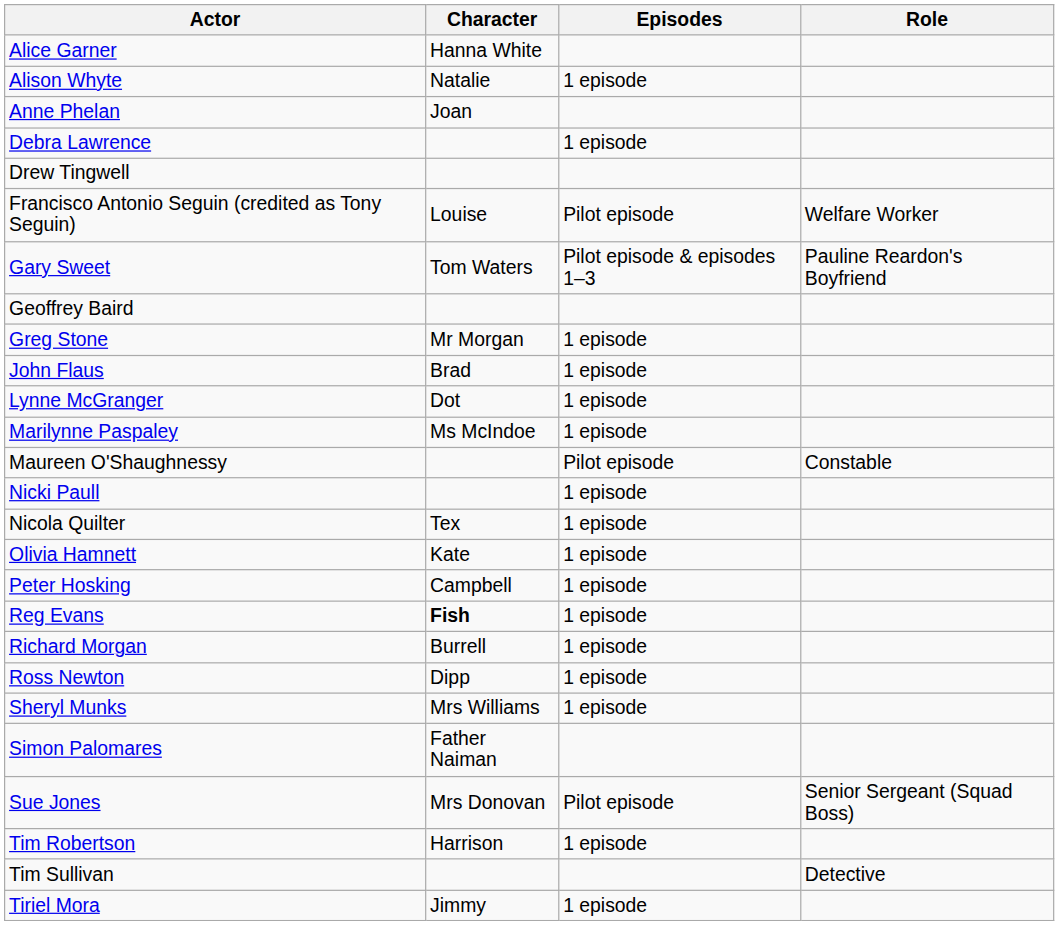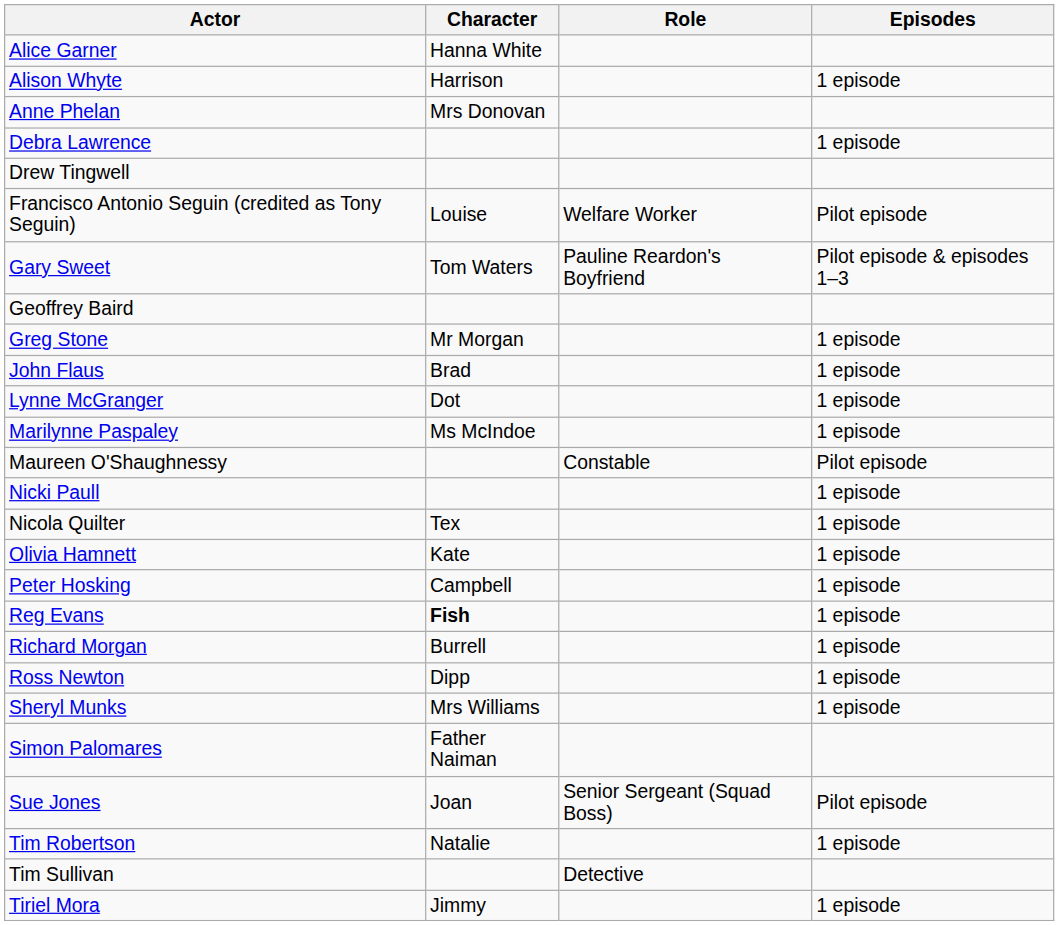 <table class="wikitable">
 <tr>
 <th>Actor</th>
 <th>Character</th>
+<th>Role</th>
 <th>Episodes</th>
-<th>Role</th>
 </tr>
 <tr>
 <td><a href='#'>Alice Garner</a></td>
 <td>Hanna White</td>
 <td></td>
 <td></td>
 </tr>
 <tr>
 <td><a href='#'>Alison Whyte</a></td>
-<td>Natalie</td>
+<td>Harrison</td>
+<td></td>
 <td>1 episode</td>
-<td></td>
 </tr>
 <tr>
 <td><a href='#'>Anne Phelan</a></td>
-<td>Joan</td>
+<td>Mrs Donovan</td>
 <td></td>
 <td></td>
 </tr>
 <tr>
 <td><a href='#'>Debra Lawrence</a></td>
 <td></td>
+<td></td>
 <td>1 episode</td>
-<td></td>
 </tr>
 <tr>
 <td>Drew Tingwell</td>
 <td></td>
 <td></td>
 <td></td>
 </tr>
 <tr>
 <td>Francisco Antonio Seguin (credited as Tony Seguin)</td>
 <td>Louise</td>
+<td>Welfare Worker</td>
 <td>Pilot episode</td>
-<td>Welfare Worker</td>
 </tr>
 <tr>
 <td><a href='#'>Gary Sweet</a></td>
 <td>Tom Waters</td>
+<td>Pauline Reardon's Boyfriend</td>
 <td>Pilot episode & episodes 1–3</td>
-<td>Pauline Reardon's Boyfriend</td>
 </tr>
 <tr>
 <td>Geoffrey Baird</td>
 <td></td>
 <td></td>
 <td></td>
 </tr>
 <tr>
 <td><a href='#'>Greg Stone</a></td>
 <td>Mr Morgan</td>
+<td></td>
 <td>1 episode</td>
-<td></td>
 </tr>
 <tr>
 <td><a href='#'>John Flaus</a></td>
 <td>Brad</td>
+<td></td>
 <td>1 episode</td>
-<td></td>
 </tr>
 <tr>
 <td><a href='#'>Lynne McGranger</a></td>
 <td>Dot</td>
+<td></td>
 <td>1 episode</td>
-<td></td>
 </tr>
 <tr>
 <td><a href='#'>Marilynne Paspaley</a></td>
 <td>Ms McIndoe</td>
+<td></td>
 <td>1 episode</td>
-<td></td>
 </tr>
 <tr>
 <td>Maureen O'Shaughnessy</td>
 <td></td>
+<td>Constable</td>
 <td>Pilot episode</td>
-<td>Constable</td>
 </tr>
 <tr>
 <td><a href='#'>Nicki Paull</a></td>
 <td></td>
+<td></td>
 <td>1 episode</td>
-<td></td>
 </tr>
 <tr>
 <td>Nicola Quilter</td>
 <td>Tex</td>
+<td></td>
 <td>1 episode</td>
-<td></td>
 </tr>
 <tr>
 <td><a href='#'>Olivia Hamnett</a></td>
 <td>Kate</td>
+<td></td>
 <td>1 episode</td>
-<td></td>
 </tr>
 <tr>
 <td><a href='#'>Peter Hosking</a></td>
 <td>Campbell</td>
+<td></td>
 <td>1 episode</td>
-<td></td>
 </tr>
 <tr>
 <td><a href='#'>Reg Evans</a></td>
 <td><strong>Fish</strong></td>
+<td></td>
 <td>1 episode</td>
-<td></td>
 </tr>
 <tr>
 <td><a href='#'>Richard Morgan</a></td>
 <td>Burrell</td>
+<td></td>
 <td>1 episode</td>
-<td></td>
 </tr>
 <tr>
 <td><a href='#'>Ross Newton</a></td>
 <td>Dipp</td>
+<td></td>
 <td>1 episode</td>
-<td></td>
 </tr>
 <tr>
 <td><a href='#'>Sheryl Munks</a></td>
 <td>Mrs Williams</td>
+<td></td>
 <td>1 episode</td>
-<td></td>
 </tr>
 <tr>
 <td><a href='#'>Simon Palomares</a></td>
 <td>Father Naiman</td>
 <td></td>
 <td></td>
 </tr>
 <tr>
 <td><a href='#'>Sue Jones</a></td>
-<td>Mrs Donovan</td>
+<td>Joan</td>
+<td>Senior Sergeant (Squad Boss)</td>
 <td>Pilot episode</td>
-<td>Senior Sergeant (Squad Boss)</td>
 </tr>
 <tr>
 <td><a href='#'>Tim Robertson</a></td>
-<td>Harrison</td>
+<td>Natalie</td>
+<td></td>
 <td>1 episode</td>
-<td></td>
 </tr>
 <tr>
 <td>Tim Sullivan</td>
 <td></td>
+<td>Detective</td>
 <td></td>
-<td>Detective</td>
 </tr>
 <tr>
 <td><a href='#'>Tiriel Mora</a></td>
 <td>Jimmy</td>
+<td></td>
 <td>1 episode</td>
-<td></td>
 </tr>
 </table>
